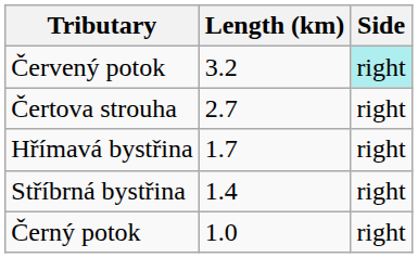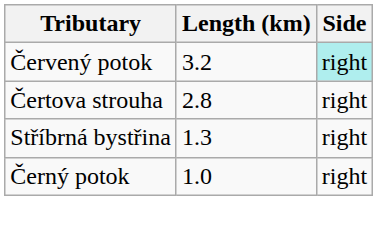 <table class="wikitable">
 <tr>
 <th>Tributary</th>
 <th>Length (km)</th>
 <th>Side</th>
 </tr>
 <tr>
 <td>Červený potok</td>
 <td>3.2</td>
 <td style="background: paleturquoise;">right</td>
 </tr>
 <tr>
 <td>Čertova strouha</td>
-<td>2.7</td>
-<td>right</td>
-</tr>
-<tr>
-<td>Hřímavá bystřina</td>
-<td>1.7</td>
+<td>2.8</td>
 <td>right</td>
 </tr>
 <tr>
 <td>Stříbrná bystřina</td>
-<td>1.4</td>
+<td>1.3</td>
 <td>right</td>
 </tr>
 <tr>
 <td>Černý potok</td>
 <td>1.0</td>
 <td>right</td>
 </tr>
 </table>
